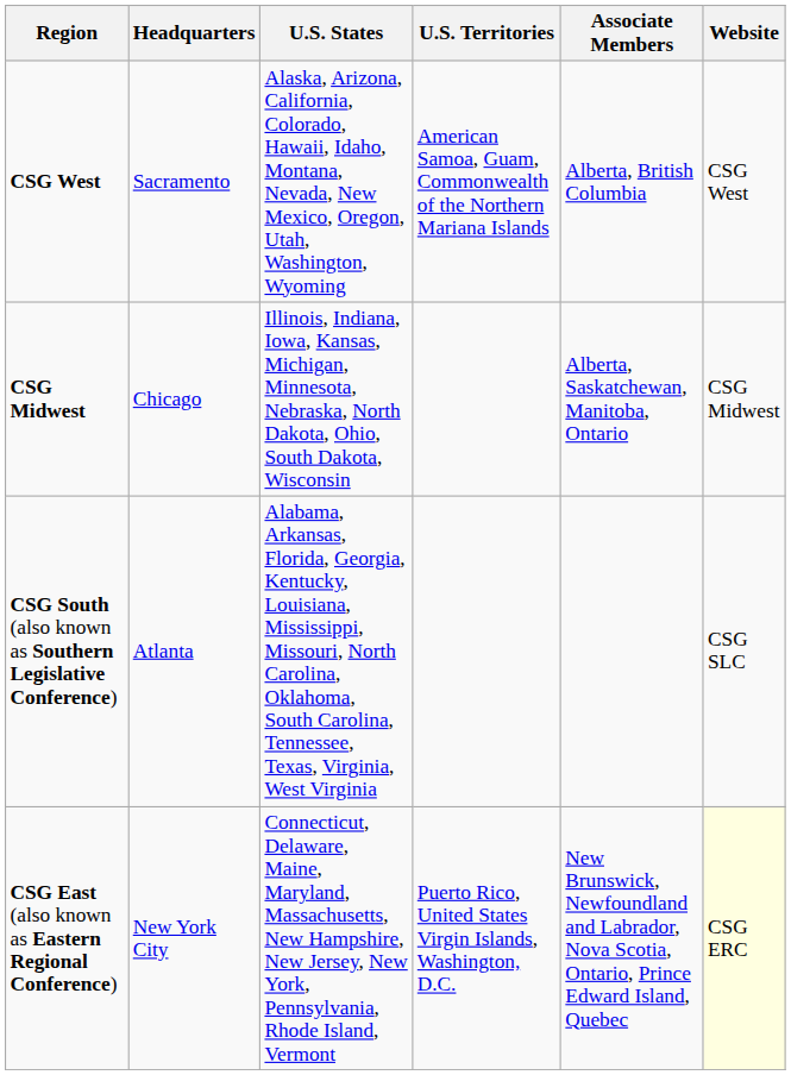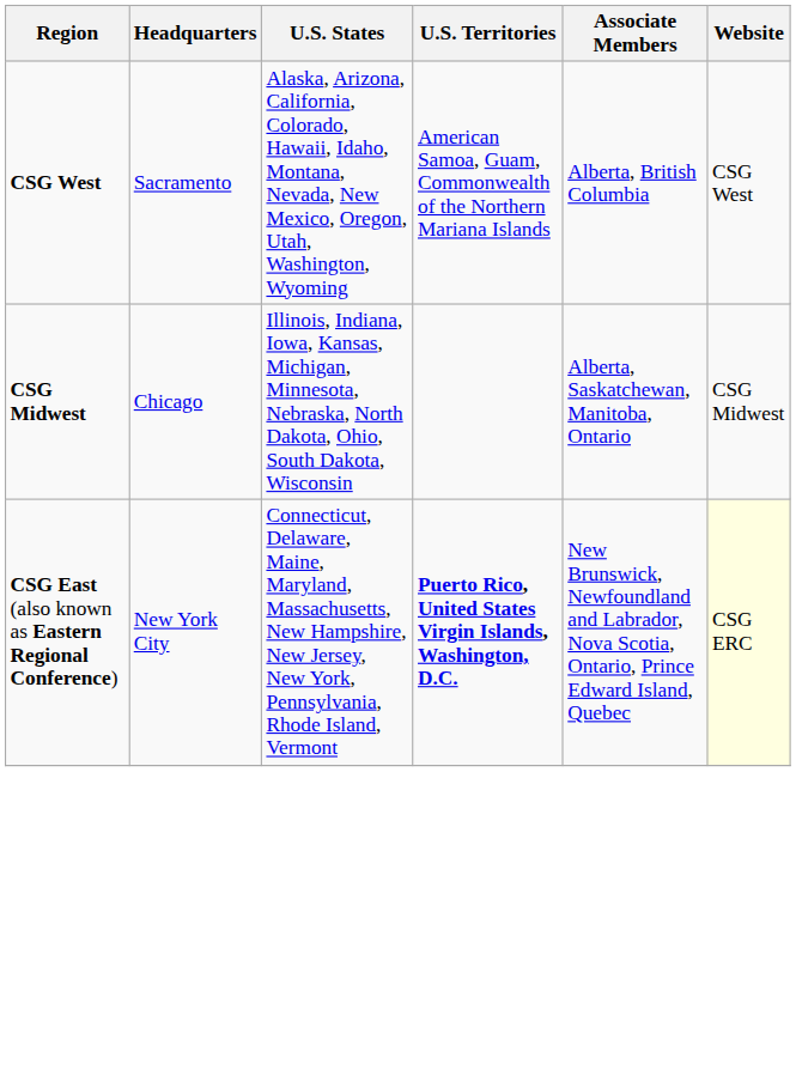 <table class="wikitable" border="1">
 <tr>
 <th>Region</th>
 <th>Headquarters</th>
 <th>U.S. States</th>
 <th>U.S. Territories</th>
 <th>Associate Members</th>
 <th>Website</th>
 </tr>
 <tr>
 <td><strong>CSG West</strong></td>
 <td><a href='#'>Sacramento</a></td>
 <td><a href='#'>Alaska</a>, <a href='#'>Arizona</a>, <a href='#'>California</a>, <a href='#'>Colorado</a>, <a href='#'>Hawaii</a>, <a href='#'>Idaho</a>, <a href='#'>Montana</a>, <a href='#'>Nevada</a>, <a href='#'>New Mexico</a>, <a href='#'>Oregon</a>, <a href='#'>Utah</a>, <a href='#'>Washington</a>, <a href='#'>Wyoming</a></td>
 <td><a href='#'>American Samoa</a>, <a href='#'>Guam</a>, <a href='#'>Commonwealth of the Northern Mariana Islands</a></td>
 <td><a href='#'>Alberta</a>, <a href='#'>British Columbia</a></td>
 <td>CSG West</td>
 </tr>
 <tr>
 <td><strong>CSG Midwest</strong></td>
 <td><a href='#'>Chicago</a></td>
 <td><a href='#'>Illinois</a>, <a href='#'>Indiana</a>, <a href='#'>Iowa</a>, <a href='#'>Kansas</a>, <a href='#'>Michigan</a>, <a href='#'>Minnesota</a>, <a href='#'>Nebraska</a>, <a href='#'>North Dakota</a>, <a href='#'>Ohio</a>, <a href='#'>South Dakota</a>, <a href='#'>Wisconsin</a></td>
 <td></td>
 <td><a href='#'>Alberta</a>, <a href='#'>Saskatchewan</a>, <a href='#'>Manitoba</a>, <a href='#'>Ontario</a></td>
 <td>CSG Midwest</td>
 </tr>
 <tr>
-<td><strong>CSG South</strong> (also known as <strong>Southern Legislative Conference</strong>)</td>
-<td><a href='#'>Atlanta</a></td>
-<td><a href='#'>Alabama</a>, <a href='#'>Arkansas</a>, <a href='#'>Florida</a>, <a href='#'>Georgia</a>, <a href='#'>Kentucky</a>, <a href='#'>Louisiana</a>, <a href='#'>Mississippi</a>, <a href='#'>Missouri</a>, <a href='#'>North Carolina</a>, <a href='#'>Oklahoma</a>, <a href='#'>South Carolina</a>, <a href='#'>Tennessee</a>, <a href='#'>Texas</a>, <a href='#'>Virginia</a>, <a href='#'>West Virginia</a></td>
-<td></td>
-<td></td>
-<td>CSG SLC</td>
-</tr>
-<tr>
 <td><strong>CSG East</strong> (also known as <strong>Eastern Regional Conference</strong>)</td>
 <td><a href='#'>New York City</a></td>
 <td><a href='#'>Connecticut</a>, <a href='#'>Delaware</a>, <a href='#'>Maine</a>, <a href='#'>Maryland</a>, <a href='#'>Massachusetts</a>, <a href='#'>New Hampshire</a>, <a href='#'>New Jersey</a>, <a href='#'>New York</a>, <a href='#'>Pennsylvania</a>, <a href='#'>Rhode Island</a>, <a href='#'>Vermont</a></td>
-<td><a href='#'>Puerto Rico</a>, <a href='#'>United States Virgin Islands</a>, <a href='#'>Washington, D.C.</a></td>
+<td><strong><a href='#'>Puerto Rico</a>, <a href='#'>United States Virgin Islands</a>, <a href='#'>Washington, D.C.</a></strong></td>
 <td><a href='#'>New Brunswick</a>, <a href='#'>Newfoundland and Labrador</a>, <a href='#'>Nova Scotia</a>, <a href='#'>Ontario</a>, <a href='#'>Prince Edward Island</a>, <a href='#'>Quebec</a></td>
 <td style="background: lightyellow;">CSG ERC</td>
 </tr>
 <tr>
 </tr>
 </table>
